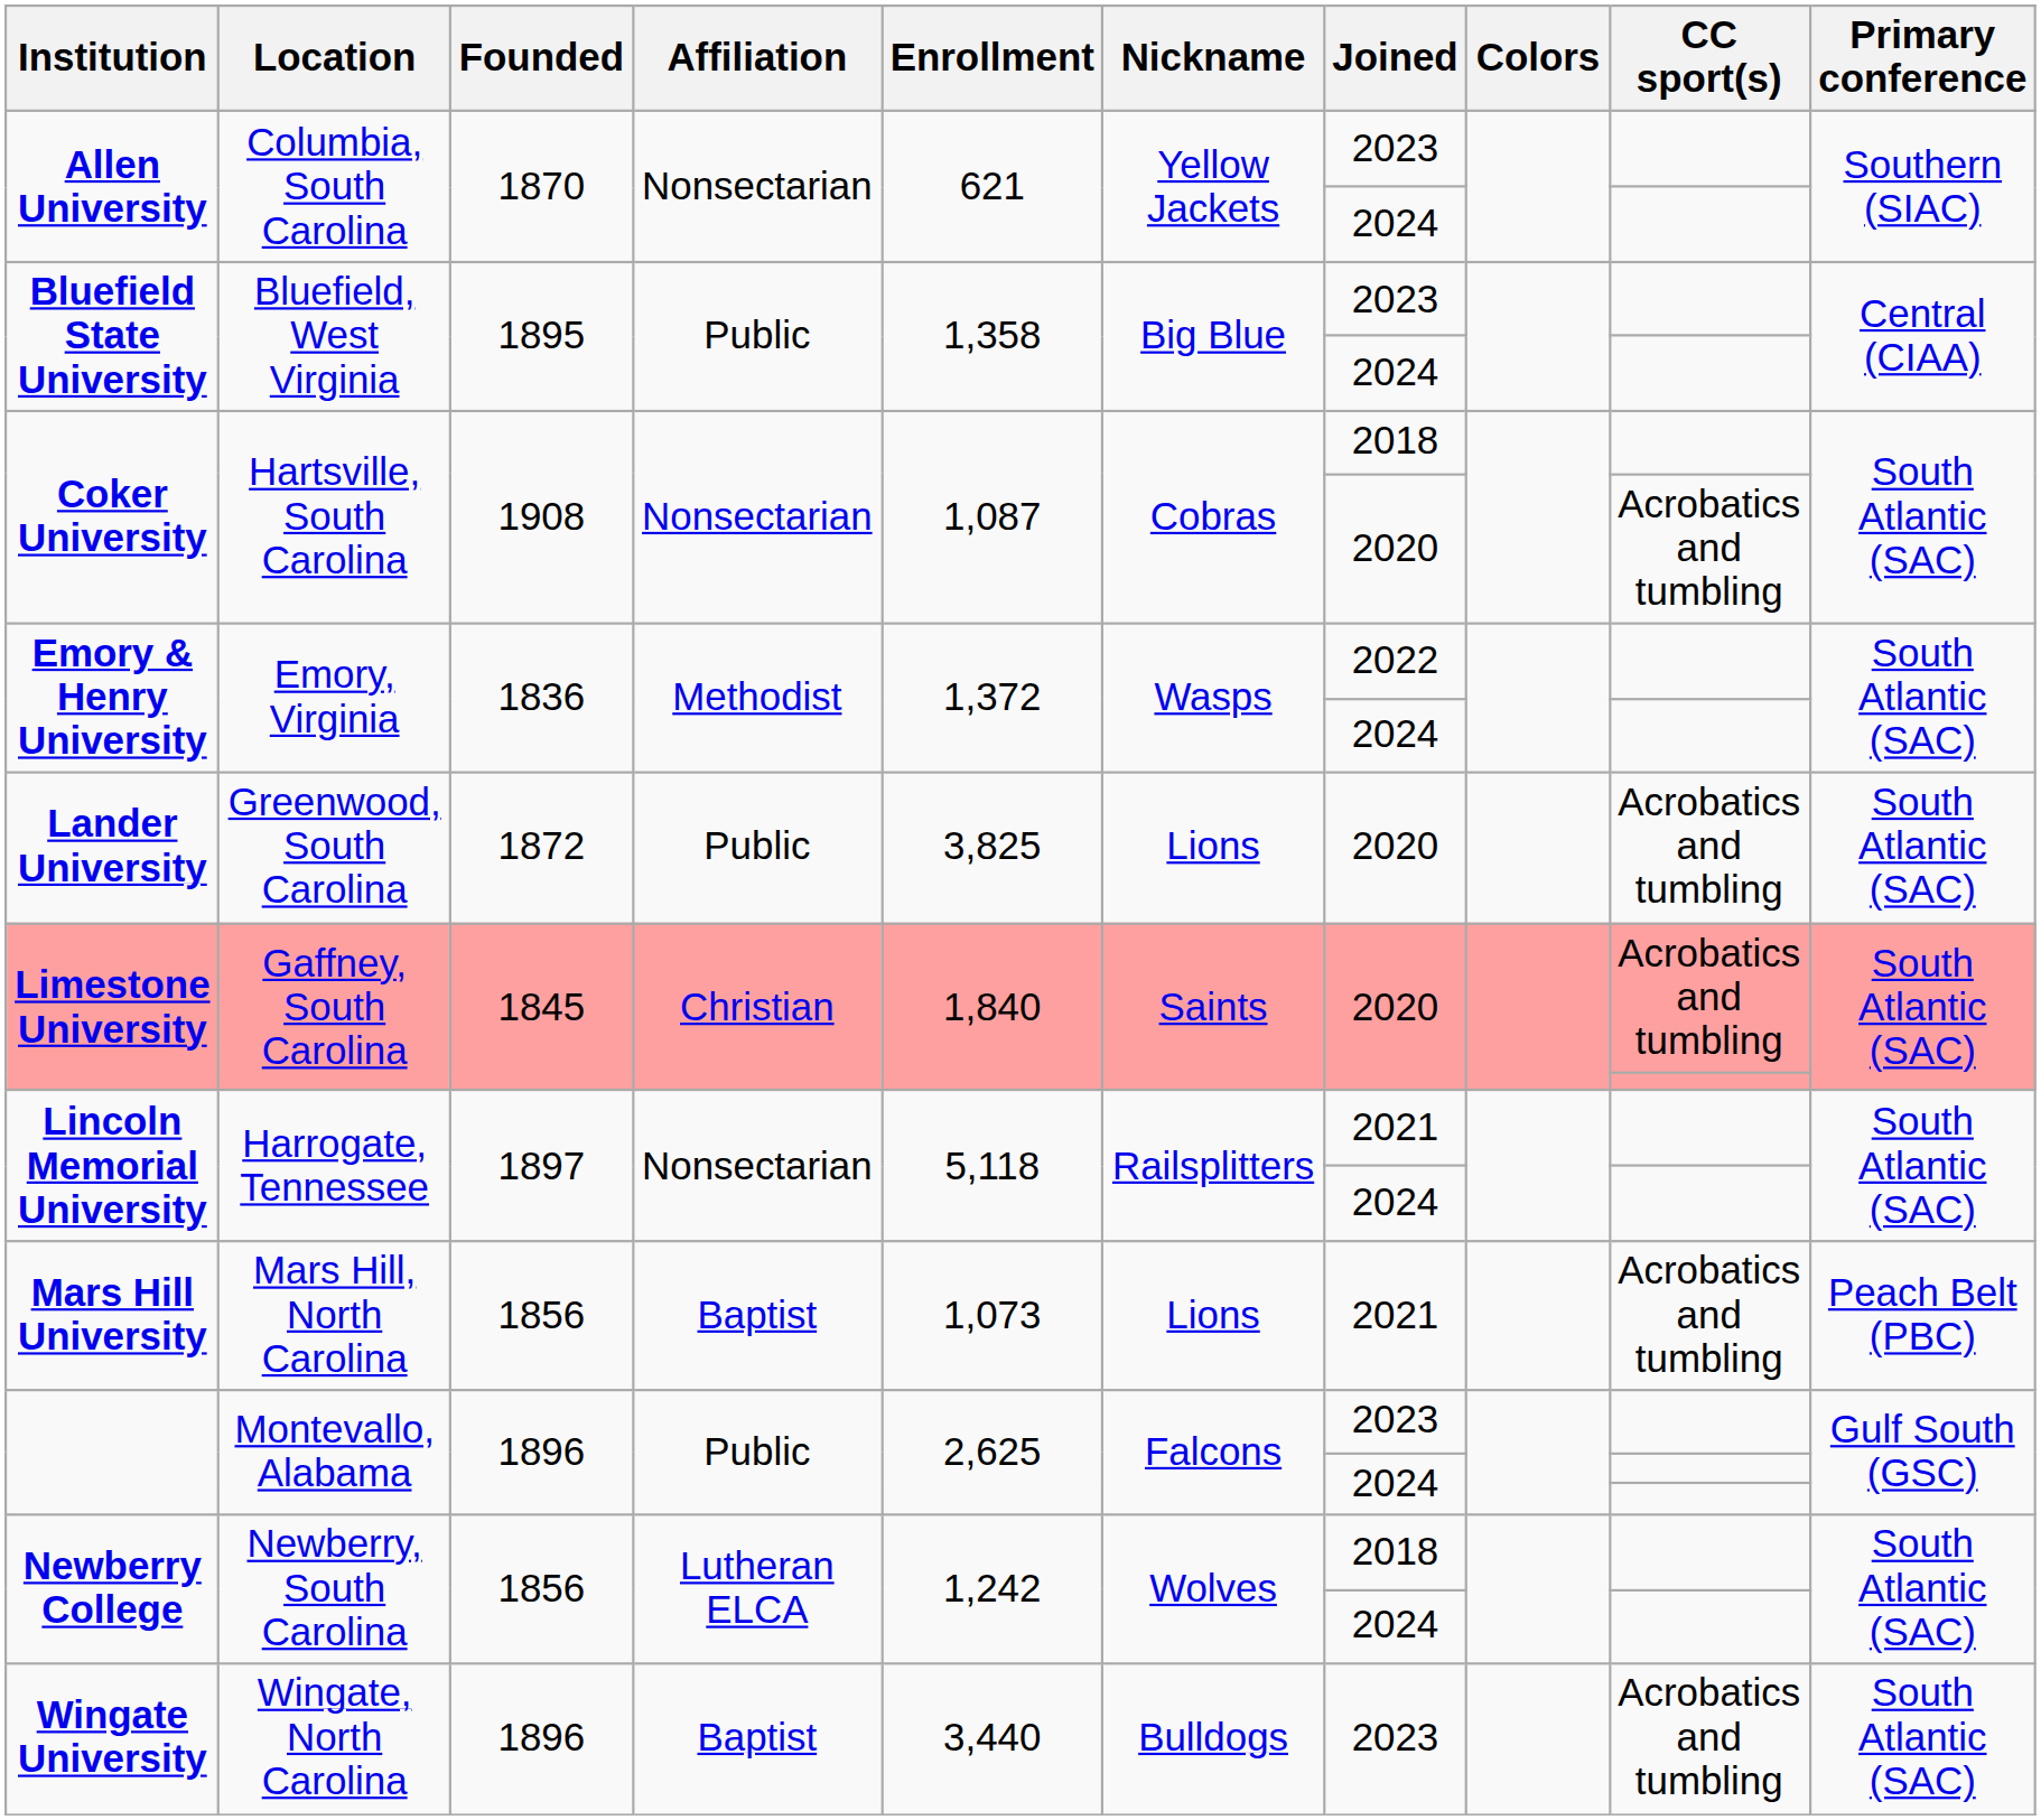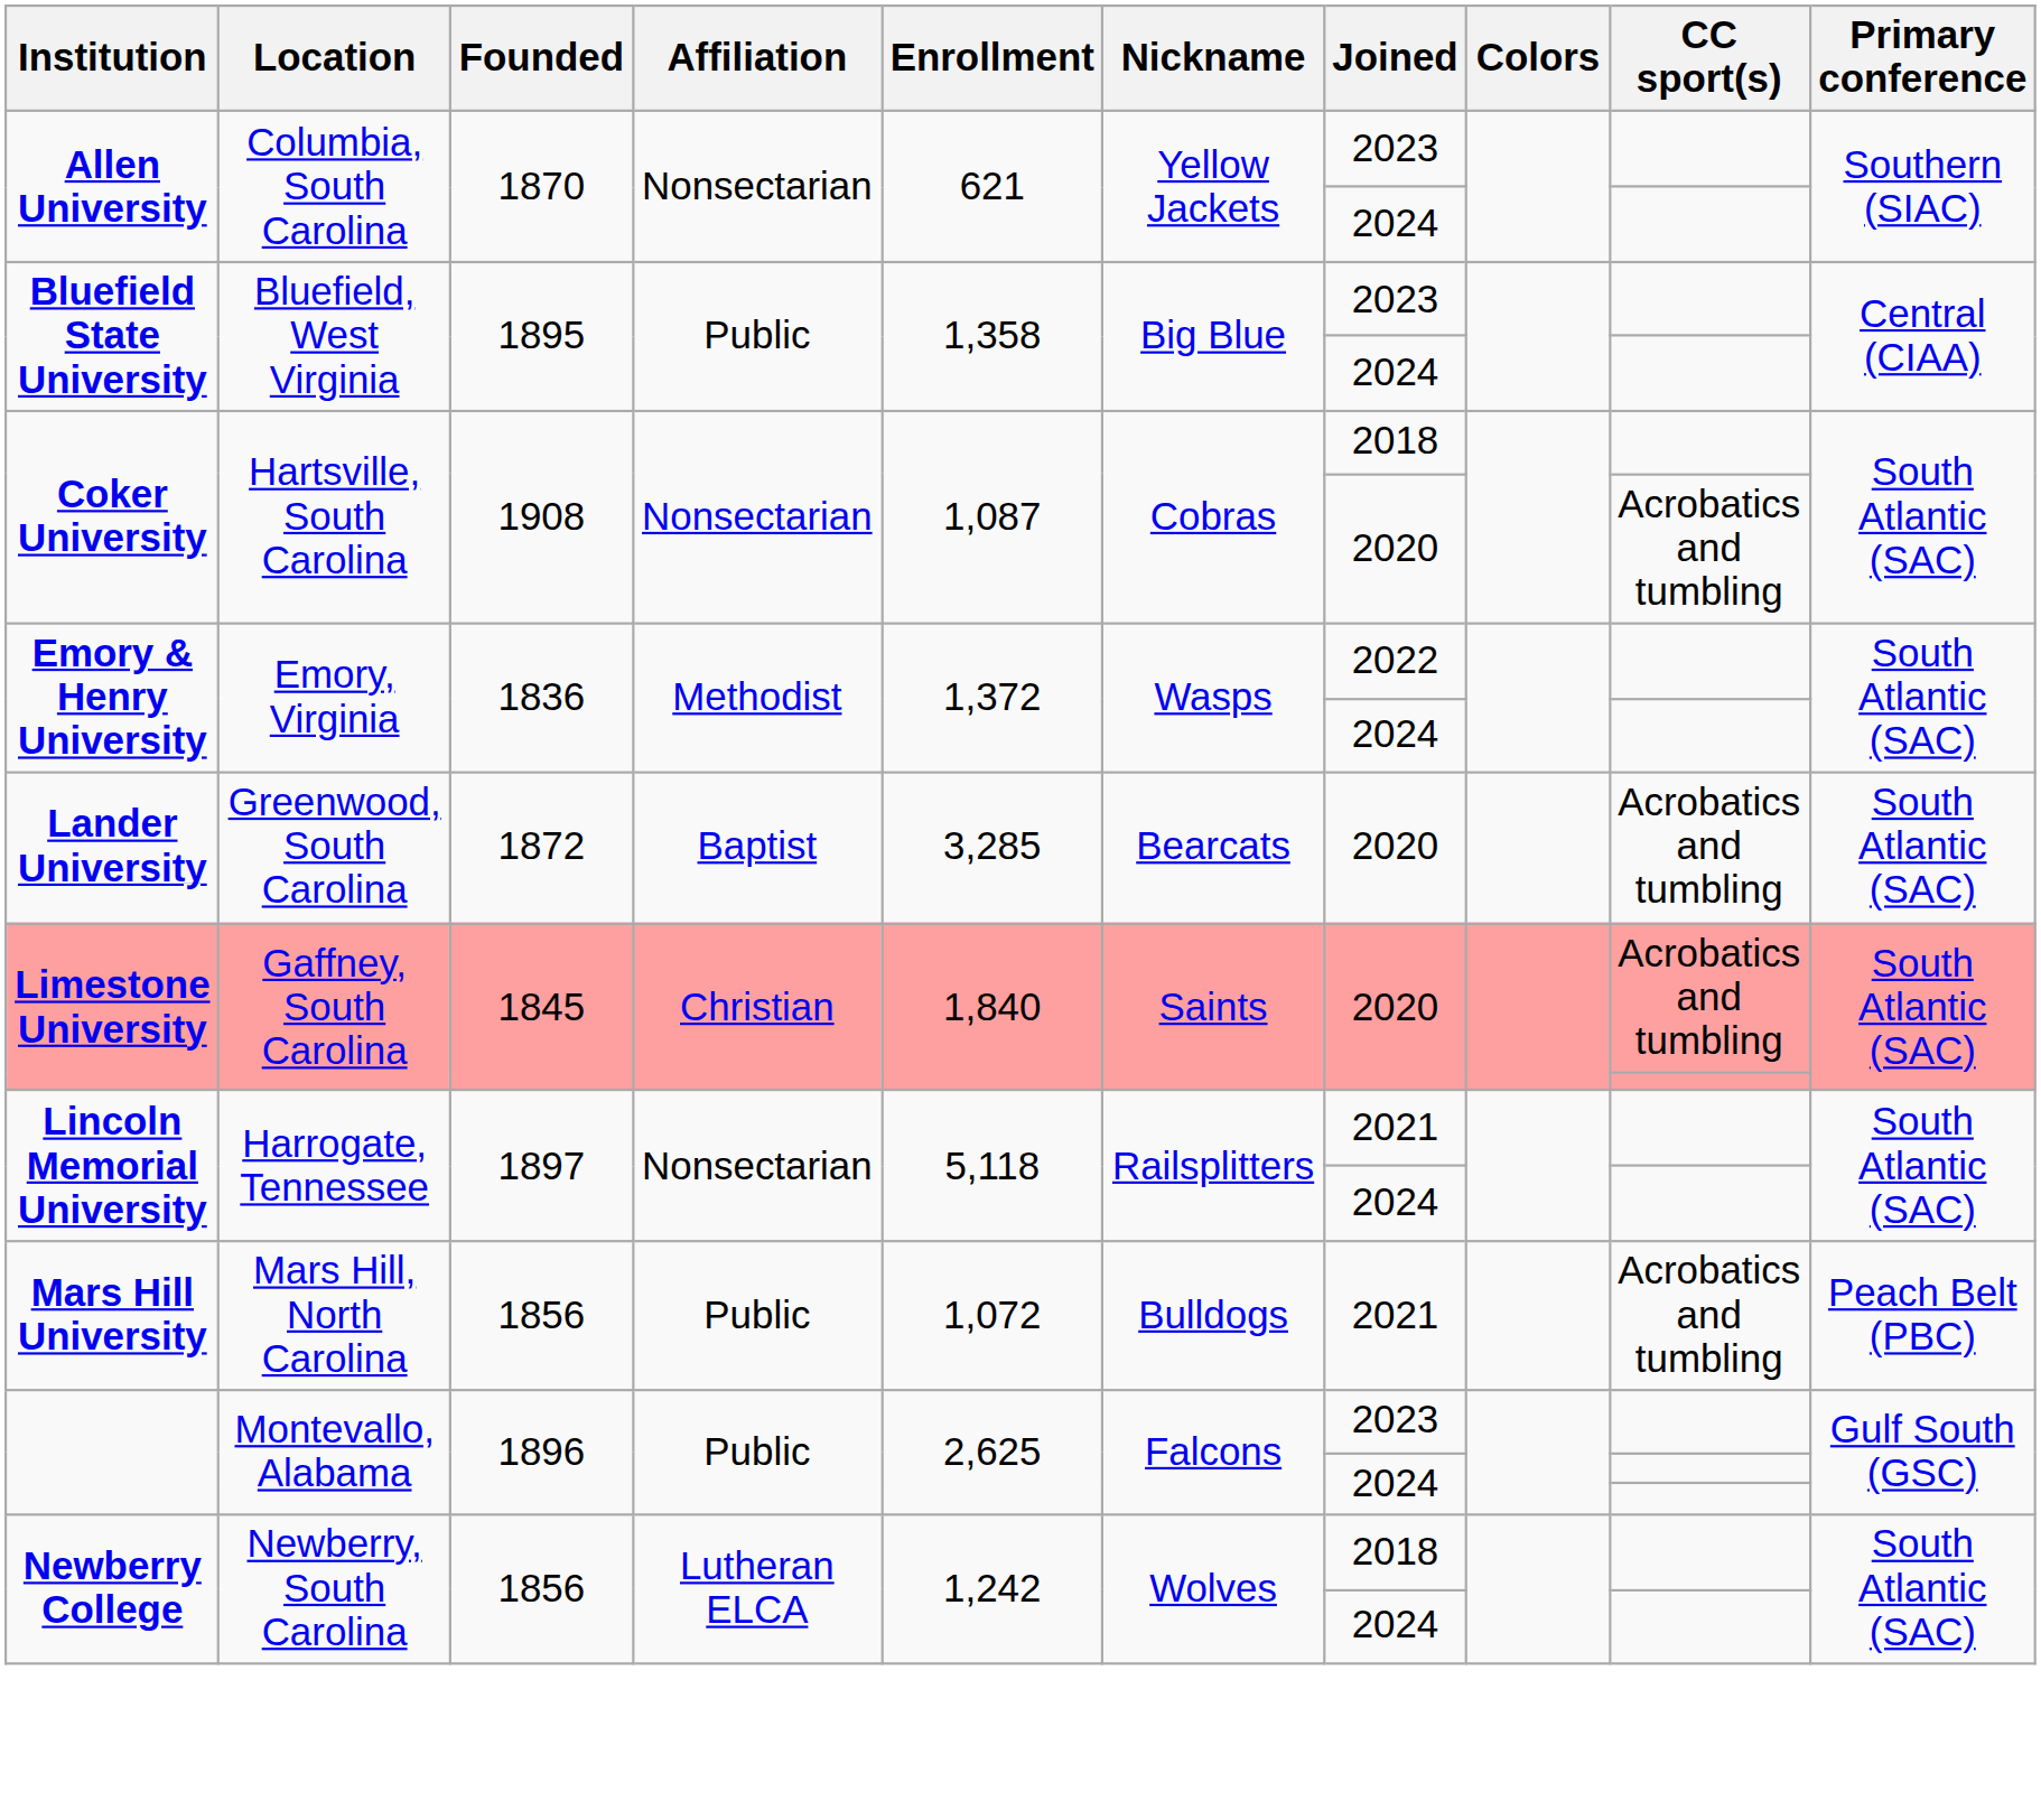 <table class="wikitable sortable" style="text-align:center">
 <tr>
 <th>Institution</th>
 <th>Location</th>
 <th>Founded</th>
 <th>Affiliation</th>
 <th>Enrollment</th>
 <th>Nickname</th>
 <th>Joined</th>
 <th class="unsortable">Colors</th>
 <th>CC<br>sport(s)</th>
 <th>Primary<br>conference</th>
 </tr>
 <tr>
 <td rowspan=2><strong><a href='#'>Allen University</a></strong></td>
 <td rowspan=2><a href='#'>Columbia, South Carolina</a></td>
 <td rowspan=2>1870</td>
 <td rowspan=2>Nonsectarian</td>
 <td rowspan=2>621</td>
 <td rowspan=2><a href='#'>Yellow Jackets</a></td>
 <td>2023</td>
 <td rowspan=2> </td>
 <td></td>
 <td rowspan=2><a href='#'>Southern (SIAC)</a></td>
 </tr>
 <tr>
 <td>2024</td>
 <td></td>
 </tr>
 <tr>
 <td rowspan=2><strong><a href='#'>Bluefield State University</a></strong></td>
 <td rowspan=2><a href='#'>Bluefield, West Virginia</a></td>
 <td rowspan=2>1895</td>
 <td rowspan=2>Public</td>
 <td rowspan=2>1,358</td>
 <td rowspan=2><a href='#'>Big Blue</a></td>
 <td>2023</td>
 <td rowspan=2> </td>
 <td></td>
 <td rowspan=2><a href='#'>Central (CIAA)</a></td>
 </tr>
 <tr>
 <td>2024</td>
 <td></td>
 </tr>
 <tr>
 <td rowspan=2><strong><a href='#'>Coker University</a></strong></td>
 <td rowspan=2><a href='#'>Hartsville, South Carolina</a></td>
 <td rowspan=2>1908</td>
 <td rowspan=2><a href='#'>Nonsectarian</a></td>
 <td rowspan=2>1,087</td>
 <td rowspan=2><a href='#'>Cobras</a></td>
 <td>2018</td>
 <td rowspan=2> </td>
 <td></td>
 <td rowspan=2><a href='#'>South Atlantic (SAC)</a></td>
 </tr>
 <tr>
 <td>2020</td>
 <td>Acrobatics and tumbling</td>
 </tr>
 <tr>
 <td rowspan=2><strong><a href='#'>Emory & Henry University</a></strong></td>
 <td rowspan=2><a href='#'>Emory, Virginia</a></td>
 <td rowspan=2>1836</td>
 <td rowspan=2><a href='#'>Methodist</a></td>
 <td rowspan=2>1,372</td>
 <td rowspan=2><a href='#'>Wasps</a></td>
 <td>2022</td>
 <td rowspan=2> </td>
 <td></td>
 <td rowspan=2><a href='#'>South Atlantic (SAC)</a></td>
 </tr>
 <tr>
 <td>2024</td>
 <td></td>
 </tr>
 <tr>
 <td><strong><a href='#'>Lander University</a></strong></td>
 <td><a href='#'>Greenwood, South Carolina</a></td>
 <td>1872</td>
-<td>Public</td>
-<td>3,825</td>
-<td><a href='#'>Lions</a></td>
+<td><a href='#'>Baptist</a></td>
+<td>3,285</td>
+<td><a href='#'>Bearcats</a></td>
 <td>2020</td>
 <td> </td>
 <td>Acrobatics and tumbling</td>
 <td><a href='#'>South Atlantic (SAC)</a></td>
 </tr>
 <tr bgcolor=#ffa0a0>
 <td rowspan=2><strong><a href='#'>Limestone University</a></strong></td>
 <td rowspan=2><a href='#'>Gaffney, South Carolina</a></td>
 <td rowspan=2>1845</td>
 <td rowspan=2><a href='#'>Christian</a></td>
 <td rowspan=2>1,840</td>
 <td rowspan=2><a href='#'>Saints</a></td>
 <td rowspan=2>2020</td>
 <td rowspan=2> </td>
 <td>Acrobatics and tumbling</td>
 <td rowspan=2><a href='#'>South Atlantic (SAC)</a></td>
 </tr>
 <tr bgcolor=#ffa0a0>
 <td></td>
 </tr>
 <tr>
 <td rowspan=2><strong><a href='#'>Lincoln Memorial University</a></strong></td>
 <td rowspan=2><a href='#'>Harrogate, Tennessee</a></td>
 <td rowspan=2>1897</td>
 <td rowspan=2>Nonsectarian</td>
 <td rowspan=2>5,118</td>
 <td rowspan=2><a href='#'>Railsplitters</a></td>
 <td rowspan=1>2021</td>
 <td rowspan=2> </td>
 <td></td>
 <td rowspan=2><a href='#'>South Atlantic (SAC)</a></td>
 </tr>
 <tr>
 <td>2024</td>
 <td></td>
 </tr>
 <tr>
 <td><strong><a href='#'>Mars Hill University</a></strong></td>
 <td><a href='#'>Mars Hill, North Carolina</a></td>
 <td>1856</td>
-<td><a href='#'>Baptist</a></td>
-<td>1,073</td>
-<td><a href='#'>Lions</a></td>
+<td>Public</td>
+<td>1,072</td>
+<td><a href='#'>Bulldogs</a></td>
 <td>2021</td>
 <td> </td>
 <td>Acrobatics and tumbling</td>
 <td><a href='#'>Peach Belt (PBC)</a></td>
 </tr>
 <tr>
 <td rowspan=3><strong></strong></td>
 <td rowspan=3><a href='#'>Montevallo, Alabama</a></td>
 <td rowspan=3>1896</td>
 <td rowspan=3>Public</td>
 <td rowspan=3>2,625</td>
 <td rowspan=3><a href='#'>Falcons</a></td>
 <td rowspan=1>2023</td>
 <td rowspan=3> </td>
 <td></td>
 <td rowspan=3><a href='#'>Gulf South (GSC)</a></td>
 </tr>
 <tr>
 <td rowspan=2>2024</td>
 <td></td>
 </tr>
 <tr>
 <td></td>
 </tr>
 <tr>
 <td rowspan=2><strong><a href='#'>Newberry College</a></strong></td>
 <td rowspan=2><a href='#'>Newberry, South Carolina</a></td>
 <td rowspan=2>1856</td>
 <td rowspan=2><a href='#'>Lutheran ELCA</a></td>
 <td rowspan=2>1,242</td>
 <td rowspan=2><a href='#'>Wolves</a></td>
 <td>2018</td>
 <td rowspan=2> </td>
 <td></td>
 <td rowspan=2><a href='#'>South Atlantic (SAC)</a></td>
 </tr>
 <tr>
 <td>2024</td>
 <td></td>
 </tr>
-<tr>
-<td><strong><a href='#'>Wingate University</a></strong></td>
-<td><a href='#'>Wingate, North Carolina</a></td>
-<td>1896</td>
-<td><a href='#'>Baptist</a></td>
-<td>3,440</td>
-<td><a href='#'>Bulldogs</a></td>
-<td>2023</td>
-<td> </td>
-<td>Acrobatics and tumbling</td>
-<td><a href='#'>South Atlantic (SAC)</a></td>
-</tr>
 </table>
